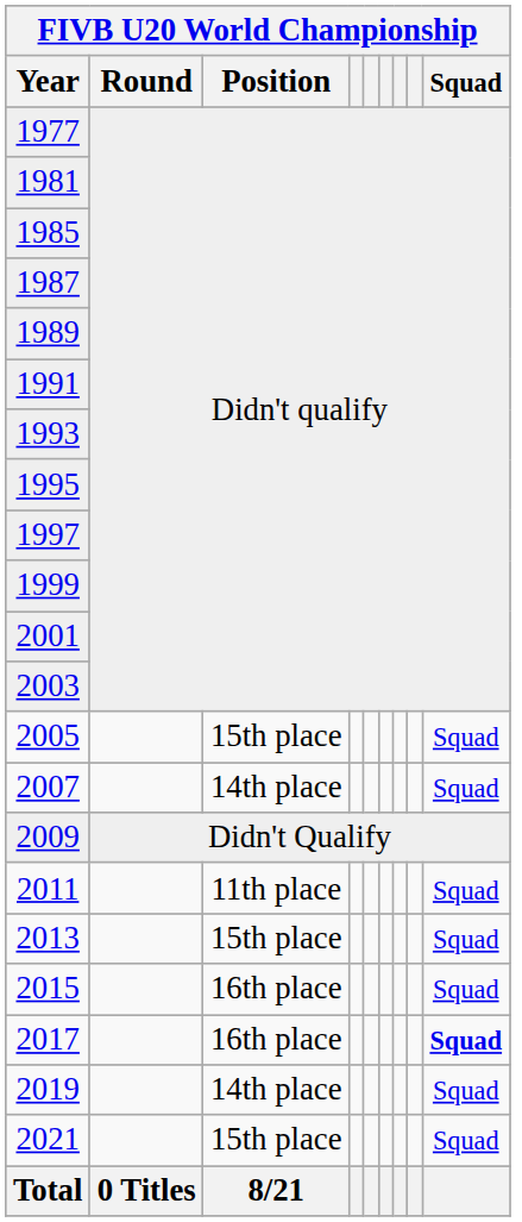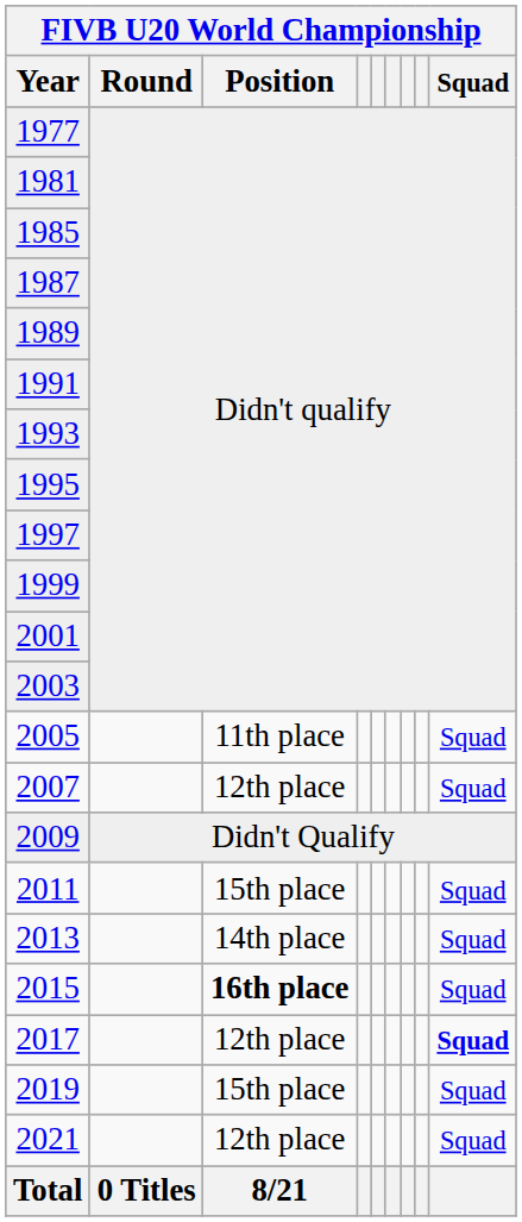 <table class="wikitable" style="text-align: center;">
 <tr>
 <th colspan=9><a href='#'>FIVB U20 World Championship</a></th>
 </tr>
 <tr>
 <th>Year</th>
 <th>Round</th>
 <th>Position</th>
 <th></th>
 <th></th>
 <th></th>
 <th></th>
 <th></th>
 <th><small>Squad</small></th>
 </tr>
 <tr bgcolor="efefef">
 <td> <a href='#'>1977</a></td>
 <td colspan="8" rowspan="12">Didn't qualify</td>
 </tr>
 <tr bgcolor="efefef">
 <td> <a href='#'>1981</a></td>
 </tr>
 <tr bgcolor="efefef">
 <td> <a href='#'>1985</a></td>
 </tr>
 <tr bgcolor="efefef">
 <td> <a href='#'>1987</a></td>
 </tr>
 <tr bgcolor="efefef">
 <td> <a href='#'>1989</a></td>
 </tr>
 <tr bgcolor="efefef">
 <td> <a href='#'>1991</a></td>
 </tr>
 <tr bgcolor="efefef">
 <td> <a href='#'>1993</a></td>
 </tr>
 <tr bgcolor="efefef">
 <td> <a href='#'>1995</a></td>
 </tr>
 <tr bgcolor="efefef">
 <td> <a href='#'>1997</a></td>
 </tr>
 <tr bgcolor="efefef">
 <td> <a href='#'>1999</a></td>
 </tr>
 <tr bgcolor="efefef">
 <td> <a href='#'>2001</a></td>
 </tr>
 <tr bgcolor="efefef">
 <td> <a href='#'>2003</a></td>
 </tr>
 <tr>
 <td> <a href='#'>2005</a></td>
 <td></td>
-<td>15th place</td>
+<td>11th place</td>
 <td></td>
 <td></td>
 <td></td>
 <td></td>
 <td></td>
 <td><small><a href='#'>Squad</a></small></td>
 </tr>
 <tr>
 <td> <a href='#'>2007</a></td>
 <td></td>
-<td>14th place</td>
+<td>12th place</td>
 <td></td>
 <td></td>
 <td></td>
 <td></td>
 <td></td>
 <td><small><a href='#'>Squad</a></small></td>
 </tr>
 <tr bgcolor="efefef">
 <td> <a href='#'>2009</a></td>
 <td colspan="8">Didn't Qualify</td>
 </tr>
 <tr>
 <td> <a href='#'>2011</a></td>
 <td></td>
-<td>11th place</td>
+<td>15th place</td>
 <td></td>
 <td></td>
 <td></td>
 <td></td>
 <td></td>
 <td><small><a href='#'>Squad</a></small></td>
 </tr>
 <tr>
 <td> <a href='#'>2013</a></td>
 <td></td>
-<td>15th place</td>
+<td>14th place</td>
 <td></td>
 <td></td>
 <td></td>
 <td></td>
 <td></td>
 <td><small><a href='#'>Squad</a></small></td>
 </tr>
 <tr>
 <td> <a href='#'>2015</a></td>
 <td></td>
-<td>16th place</td>
+<td><strong>16th place</strong></td>
 <td></td>
 <td></td>
 <td></td>
 <td></td>
 <td></td>
 <td><small><a href='#'>Squad</a></small></td>
 </tr>
 <tr>
 <td> <a href='#'>2017</a></td>
 <td></td>
-<td>16th place</td>
+<td>12th place</td>
 <td></td>
 <td></td>
 <td></td>
 <td></td>
 <td></td>
 <td><strong><small> <a href='#'>Squad</a></small></strong></td>
 </tr>
 <tr>
 <td> <a href='#'>2019</a></td>
 <td></td>
-<td>14th place</td>
+<td>15th place</td>
 <td></td>
 <td></td>
 <td></td>
 <td></td>
 <td></td>
 <td><small> <a href='#'>Squad</a></small></td>
 </tr>
 <tr>
 <td>  <a href='#'>2021</a></td>
 <td></td>
-<td>15th place</td>
+<td>12th place</td>
 <td></td>
 <td></td>
 <td></td>
 <td></td>
 <td></td>
 <td><small>  <a href='#'>Squad</a></small></td>
 </tr>
 <tr>
 <th>Total</th>
 <th>0 Titles</th>
 <th>8/21</th>
 <th></th>
 <th></th>
 <th></th>
 <th></th>
 <th></th>
 <th></th>
 </tr>
 </table>
